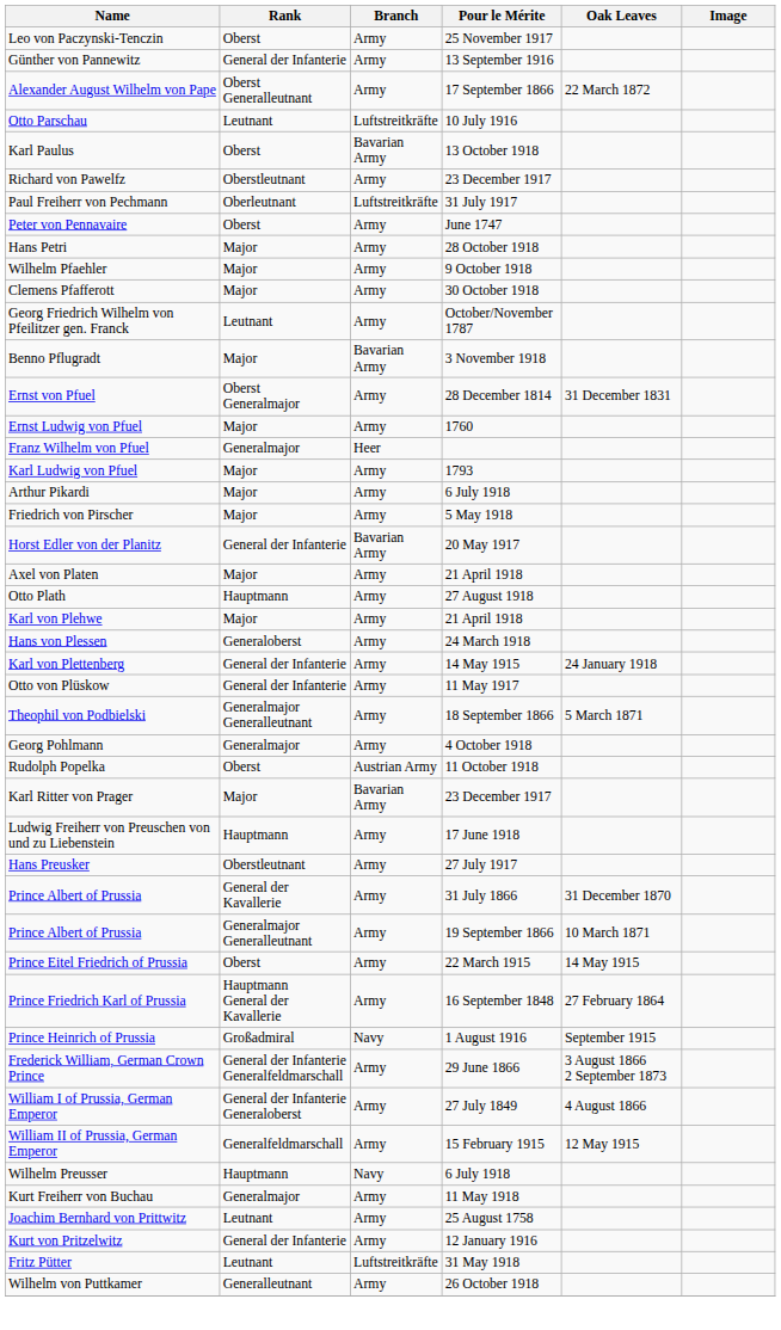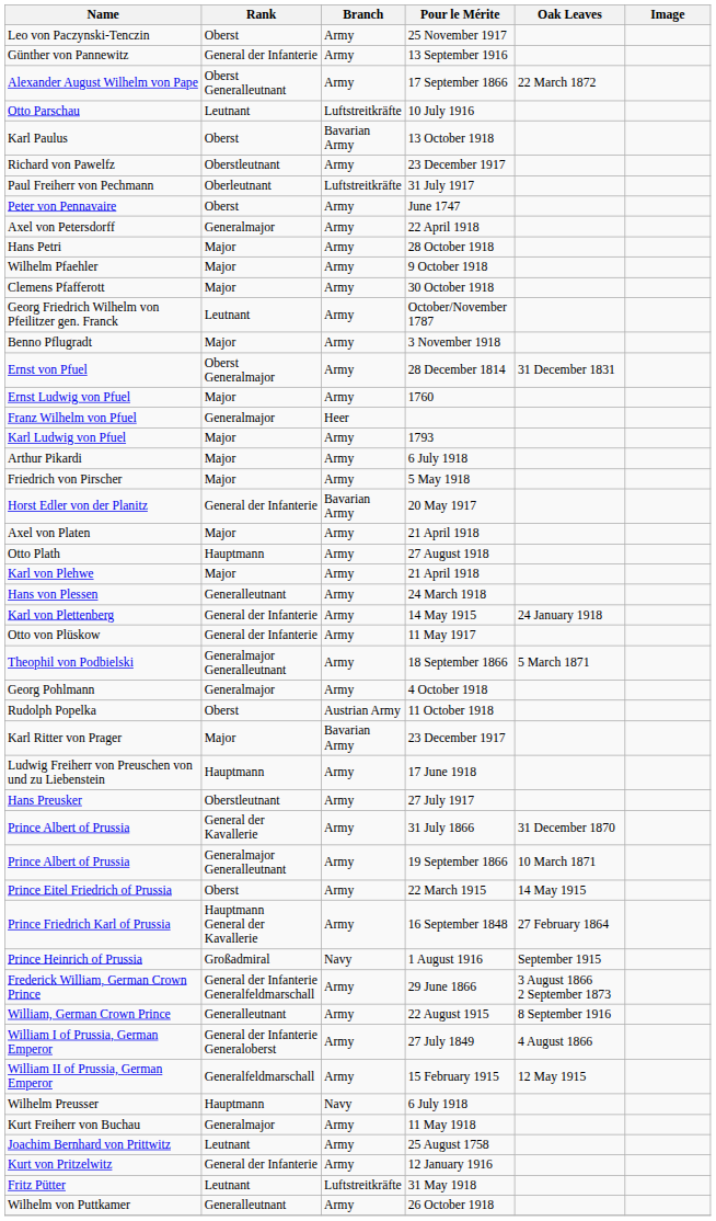 <table class="wikitable" style="width:100%;">
 <tr>
 <th>Name</th>
 <th>Rank</th>
 <th>Branch</th>
 <th width="130">Pour le Mérite</th>
 <th width="130">Oak Leaves</th>
 <th width="100">Image</th>
 </tr>
 <tr>
 <td>Leo von Paczynski-Tenczin</td>
 <td>Oberst</td>
 <td>Army</td>
 <td>25 November 1917</td>
 <td></td>
 <td></td>
 </tr>
 <tr>
 <td>Günther von Pannewitz</td>
 <td>General der Infanterie</td>
 <td>Army</td>
 <td>13 September 1916</td>
 <td></td>
 <td></td>
 </tr>
 <tr>
 <td><a href='#'>Alexander August Wilhelm von Pape</a></td>
 <td>Oberst<br>Generalleutnant</td>
 <td>Army</td>
 <td>17 September 1866</td>
 <td>22 March 1872</td>
 <td></td>
 </tr>
 <tr>
 <td><a href='#'>Otto Parschau</a></td>
 <td>Leutnant</td>
 <td>Luftstreitkräfte</td>
 <td>10 July 1916</td>
 <td></td>
 <td></td>
 </tr>
 <tr>
 <td>Karl Paulus</td>
 <td>Oberst</td>
 <td>Bavarian Army</td>
 <td>13 October 1918</td>
 <td></td>
 <td></td>
 </tr>
 <tr>
 <td>Richard von Pawelfz</td>
 <td>Oberstleutnant</td>
 <td>Army</td>
 <td>23 December 1917</td>
 <td></td>
 <td></td>
 </tr>
 <tr>
 <td>Paul Freiherr von Pechmann</td>
 <td>Oberleutnant</td>
 <td>Luftstreitkräfte</td>
 <td>31 July 1917</td>
 <td></td>
 <td></td>
 </tr>
 <tr>
 <td><a href='#'>Peter von Pennavaire</a></td>
 <td>Oberst</td>
 <td>Army</td>
 <td>June 1747</td>
 <td></td>
 <td></td>
 </tr>
 <tr>
+<td>Axel von Petersdorff</td>
+<td>Generalmajor</td>
+<td>Army</td>
+<td>22 April 1918</td>
+<td></td>
+<td></td>
+</tr>
+<tr>
 <td>Hans Petri</td>
 <td>Major</td>
 <td>Army</td>
 <td>28 October 1918</td>
 <td></td>
 <td></td>
 </tr>
 <tr>
 <td>Wilhelm Pfaehler</td>
 <td>Major</td>
 <td>Army</td>
 <td>9 October 1918</td>
 <td></td>
 <td></td>
 </tr>
 <tr>
 <td>Clemens Pfafferott</td>
 <td>Major</td>
 <td>Army</td>
 <td>30 October 1918</td>
 <td></td>
 <td></td>
 </tr>
 <tr>
 <td>Georg Friedrich Wilhelm von Pfeilitzer gen. Franck</td>
 <td>Leutnant</td>
 <td>Army</td>
 <td>October/November 1787</td>
 <td></td>
 <td></td>
 </tr>
 <tr>
 <td>Benno Pflugradt</td>
 <td>Major</td>
-<td>Bavarian Army</td>
+<td>Army</td>
 <td>3 November 1918</td>
 <td></td>
 <td></td>
 </tr>
 <tr>
 <td><a href='#'>Ernst von Pfuel</a></td>
 <td>Oberst<br>Generalmajor</td>
 <td>Army</td>
 <td>28 December 1814</td>
 <td>31 December 1831</td>
 <td></td>
 </tr>
 <tr>
 <td><a href='#'>Ernst Ludwig von Pfuel</a></td>
 <td>Major</td>
 <td>Army</td>
 <td>1760</td>
 <td></td>
 <td></td>
 </tr>
 <tr>
 <td><a href='#'>Franz Wilhelm von Pfuel</a></td>
 <td>Generalmajor</td>
 <td>Heer</td>
 <td></td>
 <td></td>
 <td></td>
 </tr>
 <tr>
 <td><a href='#'>Karl Ludwig von Pfuel</a></td>
 <td>Major</td>
 <td>Army</td>
 <td>1793</td>
 <td></td>
 <td></td>
 </tr>
 <tr>
 <td>Arthur Pikardi</td>
 <td>Major</td>
 <td>Army</td>
 <td>6 July 1918</td>
 <td></td>
 <td></td>
 </tr>
 <tr>
 <td>Friedrich von Pirscher</td>
 <td>Major</td>
 <td>Army</td>
 <td>5 May 1918</td>
 <td></td>
 <td></td>
 </tr>
 <tr>
 <td><a href='#'>Horst Edler von der Planitz</a></td>
 <td>General der Infanterie</td>
 <td>Bavarian Army</td>
 <td>20 May 1917</td>
 <td></td>
 <td></td>
 </tr>
 <tr>
 <td>Axel von Platen</td>
 <td>Major</td>
 <td>Army</td>
 <td>21 April 1918</td>
 <td></td>
 <td></td>
 </tr>
 <tr>
 <td>Otto Plath</td>
 <td>Hauptmann</td>
 <td>Army</td>
 <td>27 August 1918</td>
 <td></td>
 <td></td>
 </tr>
 <tr>
 <td><a href='#'>Karl von Plehwe</a></td>
 <td>Major</td>
 <td>Army</td>
 <td>21 April 1918</td>
 <td></td>
 <td></td>
 </tr>
 <tr>
 <td><a href='#'>Hans von Plessen</a></td>
-<td>Generaloberst</td>
+<td>Generalleutnant</td>
 <td>Army</td>
 <td>24 March 1918</td>
 <td></td>
 <td></td>
 </tr>
 <tr>
 <td><a href='#'>Karl von Plettenberg</a></td>
 <td>General der Infanterie</td>
 <td>Army</td>
 <td>14 May 1915</td>
 <td>24 January 1918</td>
 <td></td>
 </tr>
 <tr>
 <td>Otto von Plüskow</td>
 <td>General der Infanterie</td>
 <td>Army</td>
 <td>11 May 1917</td>
 <td></td>
 <td></td>
 </tr>
 <tr>
 <td><a href='#'>Theophil von Podbielski</a></td>
 <td>Generalmajor<br>Generalleutnant</td>
 <td>Army</td>
 <td>18 September 1866</td>
 <td>5 March 1871</td>
 <td></td>
 </tr>
 <tr>
 <td>Georg Pohlmann</td>
 <td>Generalmajor</td>
 <td>Army</td>
 <td>4 October 1918</td>
 <td></td>
 <td></td>
 </tr>
 <tr>
 <td>Rudolph Popelka</td>
 <td>Oberst</td>
 <td>Austrian Army</td>
 <td>11 October 1918</td>
 <td></td>
 <td></td>
 </tr>
 <tr>
 <td>Karl Ritter von Prager</td>
 <td>Major</td>
 <td>Bavarian Army</td>
 <td>23 December 1917</td>
 <td></td>
 <td></td>
 </tr>
 <tr>
 <td>Ludwig Freiherr von Preuschen von und zu Liebenstein</td>
 <td>Hauptmann</td>
 <td>Army</td>
 <td>17 June 1918</td>
 <td></td>
 <td></td>
 </tr>
 <tr>
 <td><a href='#'>Hans Preusker</a></td>
 <td>Oberstleutnant</td>
 <td>Army</td>
 <td>27 July 1917</td>
 <td></td>
 <td></td>
 </tr>
 <tr>
 <td><a href='#'>Prince Albert of Prussia</a></td>
 <td>General der Kavallerie</td>
 <td>Army</td>
 <td>31 July 1866</td>
 <td>31 December 1870</td>
 <td></td>
 </tr>
 <tr>
 <td><a href='#'>Prince Albert of Prussia</a></td>
 <td>Generalmajor<br>Generalleutnant</td>
 <td>Army</td>
 <td>19 September 1866</td>
 <td>10 March 1871</td>
 <td></td>
 </tr>
 <tr>
 <td><a href='#'>Prince Eitel Friedrich of Prussia</a></td>
 <td>Oberst</td>
 <td>Army</td>
 <td>22 March 1915</td>
 <td>14 May 1915</td>
 <td></td>
 </tr>
 <tr>
 <td><a href='#'>Prince Friedrich Karl of Prussia</a></td>
 <td>Hauptmann<br>General der Kavallerie</td>
 <td>Army</td>
 <td>16 September 1848</td>
 <td>27 February 1864</td>
 <td></td>
 </tr>
 <tr>
 <td><a href='#'>Prince Heinrich of Prussia</a></td>
 <td>Großadmiral</td>
 <td>Navy</td>
 <td>1 August 1916</td>
 <td>September 1915</td>
 <td></td>
 </tr>
 <tr>
 <td><a href='#'>Frederick William, German Crown Prince</a></td>
 <td>General der Infanterie<br>Generalfeldmarschall</td>
 <td>Army</td>
 <td>29 June 1866</td>
 <td>3 August 1866<br>2 September 1873</td>
 <td></td>
 </tr>
 <tr>
+<td><a href='#'>William, German Crown Prince</a></td>
+<td>Generalleutnant</td>
+<td>Army</td>
+<td>22 August 1915</td>
+<td>8 September 1916</td>
+<td></td>
+</tr>
+<tr>
 <td><a href='#'>William I of Prussia, German Emperor</a></td>
 <td>General der Infanterie<br>Generaloberst</td>
 <td>Army</td>
 <td>27 July 1849</td>
 <td>4 August 1866</td>
 <td></td>
 </tr>
 <tr>
 <td><a href='#'>William II of Prussia, German Emperor</a></td>
 <td>Generalfeldmarschall</td>
 <td>Army</td>
 <td>15 February 1915</td>
 <td>12 May 1915</td>
 <td></td>
 </tr>
 <tr>
 <td>Wilhelm Preusser</td>
 <td>Hauptmann</td>
 <td>Navy</td>
 <td>6 July 1918</td>
 <td></td>
 <td></td>
 </tr>
 <tr>
 <td>Kurt Freiherr von Buchau</td>
 <td>Generalmajor</td>
 <td>Army</td>
 <td>11 May 1918</td>
 <td></td>
 <td></td>
 </tr>
 <tr>
 <td><a href='#'>Joachim Bernhard von Prittwitz</a></td>
 <td>Leutnant</td>
 <td>Army</td>
 <td>25 August 1758</td>
 <td></td>
 <td></td>
 </tr>
 <tr>
 <td><a href='#'>Kurt von Pritzelwitz</a></td>
 <td>General der Infanterie</td>
 <td>Army</td>
 <td>12 January 1916</td>
 <td></td>
 <td></td>
 </tr>
 <tr>
 <td><a href='#'>Fritz Pütter</a></td>
 <td>Leutnant</td>
 <td>Luftstreitkräfte</td>
 <td>31 May 1918</td>
 <td></td>
 <td></td>
 </tr>
 <tr>
 <td>Wilhelm von Puttkamer</td>
 <td>Generalleutnant</td>
 <td>Army</td>
 <td>26 October 1918</td>
 <td></td>
 <td></td>
 </tr>
 <tr>
 </tr>
 </table>
